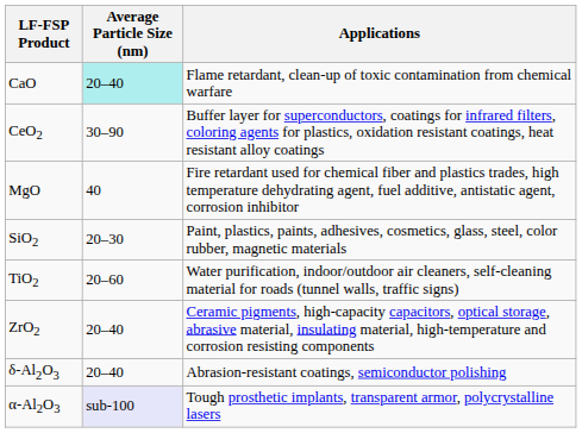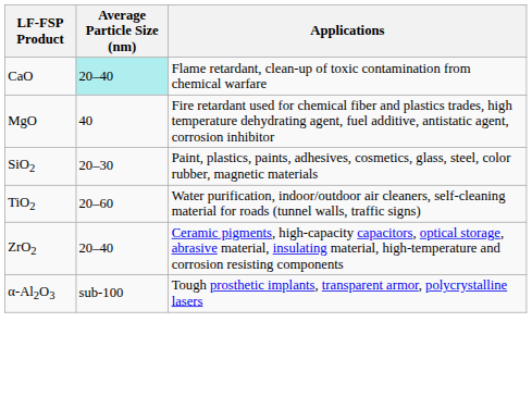 <table class="wikitable">
 <tr>
 <th>LF-FSP Product</th>
 <th>Average Particle Size (nm)</th>
 <th>Applications</th>
 </tr>
 <tr>
 <td>CaO</td>
 <td style="background: paleturquoise;">20–40</td>
 <td>Flame retardant, clean-up of toxic contamination from chemical warfare</td>
-</tr>
-<tr>
-<td>CeO<sub>2</sub></td>
-<td>30–90</td>
-<td>Buffer layer for <a href='#'>superconductors</a>, coatings for <a href='#'>infrared filters</a>, <a href='#'>coloring agents</a> for plastics, oxidation resistant coatings, heat resistant alloy coatings</td>
 </tr>
 <tr>
 <td>MgO</td>
 <td>40</td>
 <td>Fire retardant used for chemical fiber and plastics trades, high temperature dehydrating agent, fuel additive, antistatic agent, corrosion inhibitor</td>
 </tr>
 <tr>
 <td>SiO<sub>2</sub></td>
 <td>20–30</td>
 <td>Paint, plastics, paints, adhesives, cosmetics, glass, steel, color rubber, magnetic materials</td>
 </tr>
 <tr>
 <td>TiO<sub>2</sub></td>
 <td>20–60</td>
 <td>Water purification, indoor/outdoor air cleaners, self-cleaning material for roads (tunnel walls, traffic signs)</td>
 </tr>
 <tr>
 <td>ZrO<sub>2</sub></td>
 <td>20–40</td>
 <td><a href='#'>Ceramic pigments</a>, high-capacity <a href='#'>capacitors</a>, <a href='#'>optical storage</a>, <a href='#'>abrasive</a> material, <a href='#'>insulating</a> material, high-temperature and corrosion resisting components</td>
 </tr>
 <tr>
-<td>δ-Al<sub>2</sub>O<sub>3</sub></td>
-<td>20–40</td>
-<td>Abrasion-resistant coatings, <a href='#'>semiconductor polishing</a></td>
-</tr>
-<tr>
 <td>α-Al<sub>2</sub>O<sub>3</sub></td>
-<td style="background: lavender;">sub-100</td>
+<td>sub-100</td>
 <td>Tough <a href='#'>prosthetic implants</a>, <a href='#'>transparent armor</a>, <a href='#'>polycrystalline lasers</a></td>
 </tr>
 </table>
